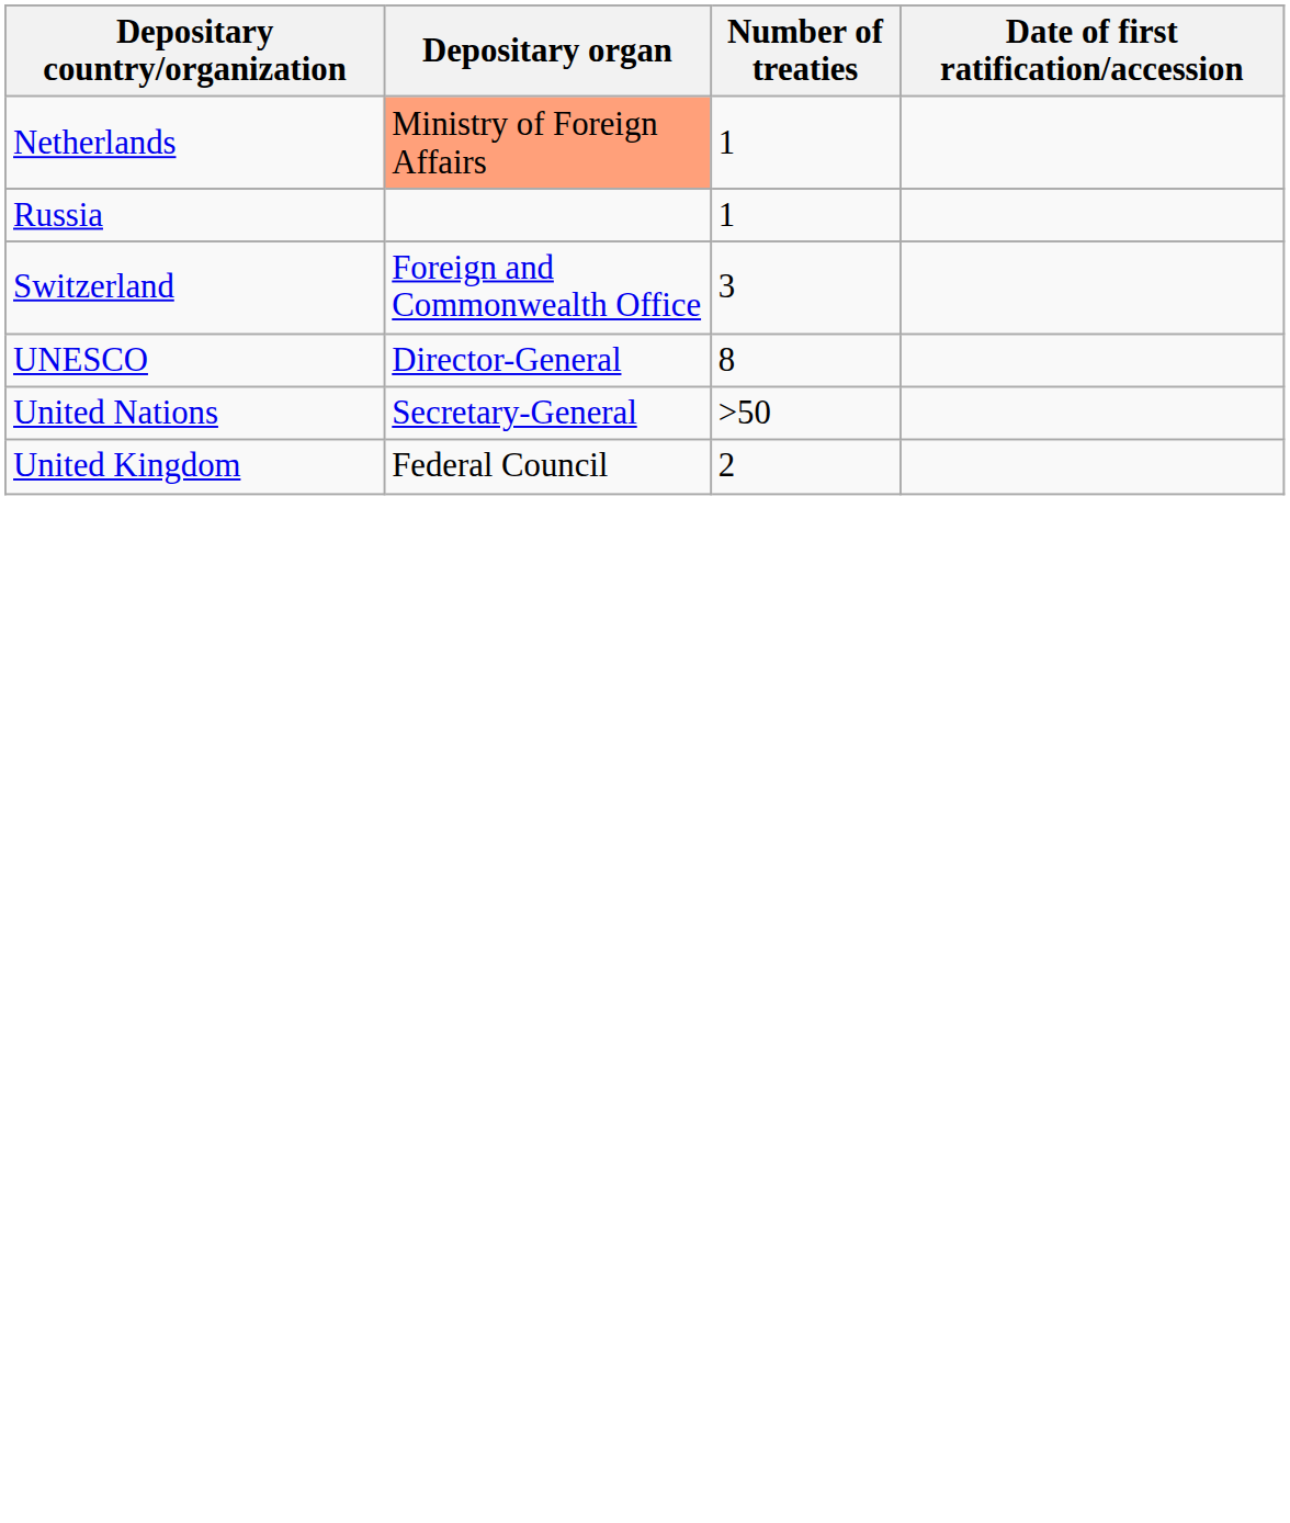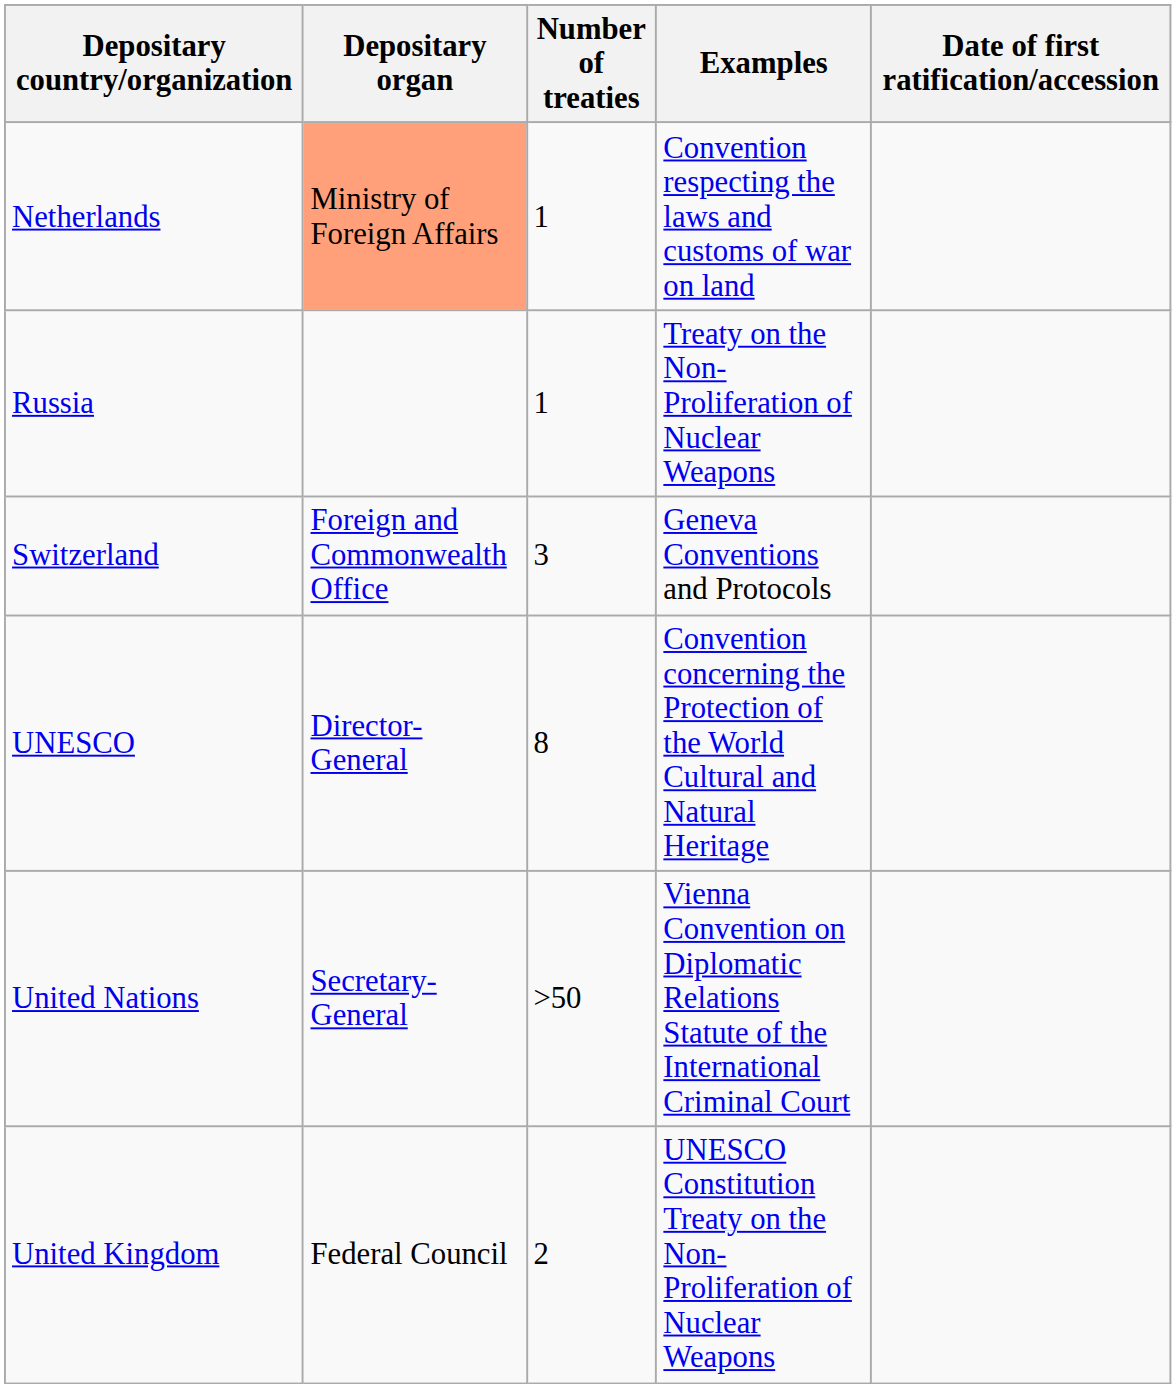 <table class="wikitable sortable">
 <tr>
 <th>Depositary country/organization</th>
 <th>Depositary organ</th>
 <th>Number of treaties</th>
+<th>Examples</th>
 <th>Date of first ratification/accession</th>
 </tr>
 <tr>
 <td><a href='#'>Netherlands</a></td>
 <td style="background: lightsalmon;">Ministry of Foreign Affairs</td>
 <td>1</td>
+<td><a href='#'>Convention respecting the laws and customs of war on land</a></td>
 <td></td>
 </tr>
 <tr>
 <td><a href='#'>Russia</a></td>
 <td></td>
 <td>1</td>
+<td><a href='#'>Treaty on the Non-Proliferation of Nuclear Weapons</a></td>
 <td></td>
 </tr>
 <tr>
 <td><a href='#'>Switzerland</a></td>
 <td><a href='#'>Foreign and Commonwealth Office</a></td>
 <td>3</td>
+<td><a href='#'>Geneva Conventions</a> and Protocols</td>
 <td></td>
 </tr>
 <tr>
 <td><a href='#'>UNESCO</a></td>
 <td><a href='#'>Director-General</a></td>
 <td>8</td>
+<td><a href='#'>Convention concerning the Protection of the World Cultural and Natural Heritage</a></td>
 <td></td>
 </tr>
 <tr>
 <td><a href='#'>United Nations</a></td>
 <td><a href='#'>Secretary-General</a></td>
 <td>>50</td>
+<td><a href='#'>Vienna Convention on Diplomatic Relations</a><br><a href='#'>Statute of the International Criminal Court</a></td>
 <td></td>
 </tr>
 <tr>
 <td><a href='#'>United Kingdom</a></td>
 <td>Federal Council</td>
 <td>2</td>
+<td><a href='#'>UNESCO Constitution</a><br><a href='#'>Treaty on the Non-Proliferation of Nuclear Weapons</a></td>
 <td></td>
 </tr>
 </table>
